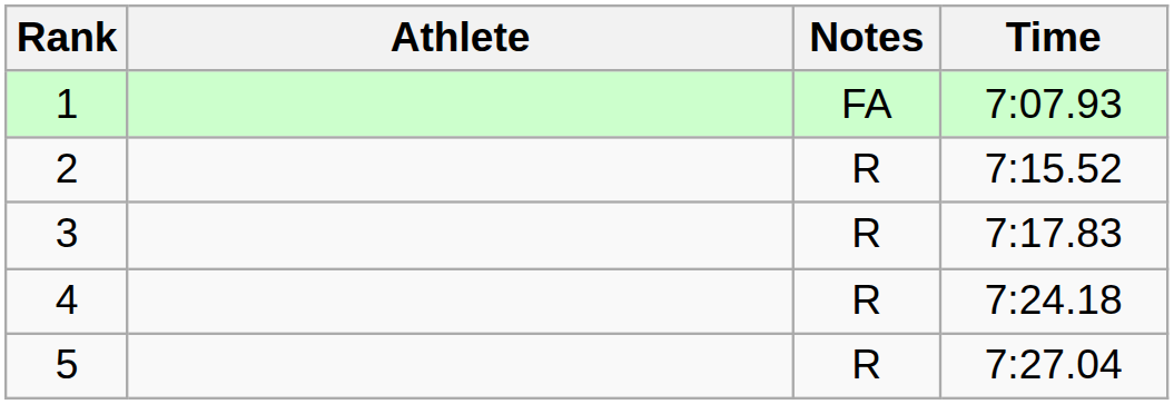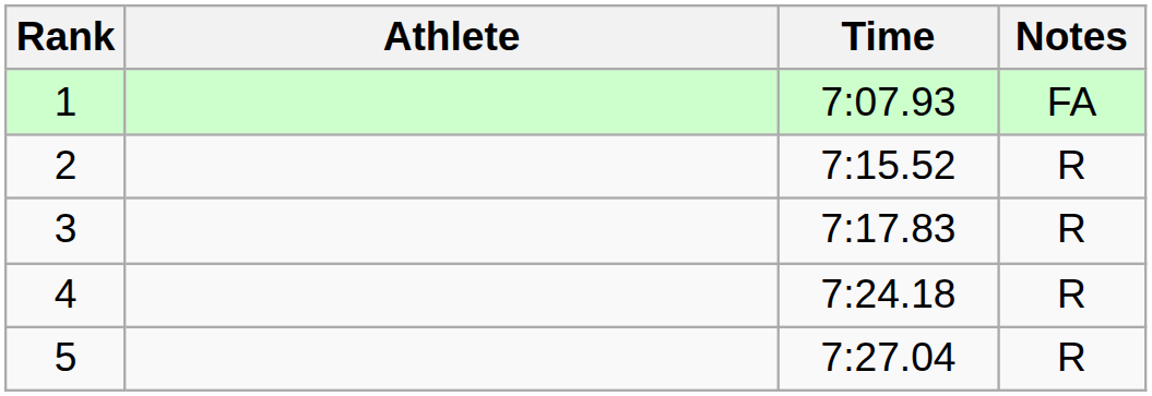 <table class=wikitable style="text-align:center">
 <tr>
 <th width=40>Rank</th>
 <th width=250>Athlete</th>
+<th width=80>Time</th>
 <th width=50>Notes</th>
-<th width=80>Time</th>
 </tr>
 <tr bgcolor="ccffcc">
 <td>1</td>
 <td align=left></td>
+<td>7:07.93</td>
 <td>FA</td>
-<td>7:07.93</td>
 </tr>
 <tr>
 <td>2</td>
 <td align=left></td>
+<td>7:15.52</td>
 <td>R</td>
-<td>7:15.52</td>
 </tr>
 <tr>
 <td>3</td>
 <td align=left></td>
+<td>7:17.83</td>
 <td>R</td>
-<td>7:17.83</td>
 </tr>
 <tr>
 <td>4</td>
 <td align=left></td>
+<td>7:24.18</td>
 <td>R</td>
-<td>7:24.18</td>
 </tr>
 <tr>
 <td>5</td>
 <td align=left></td>
+<td>7:27.04</td>
 <td>R</td>
-<td>7:27.04</td>
 </tr>
 </table>
